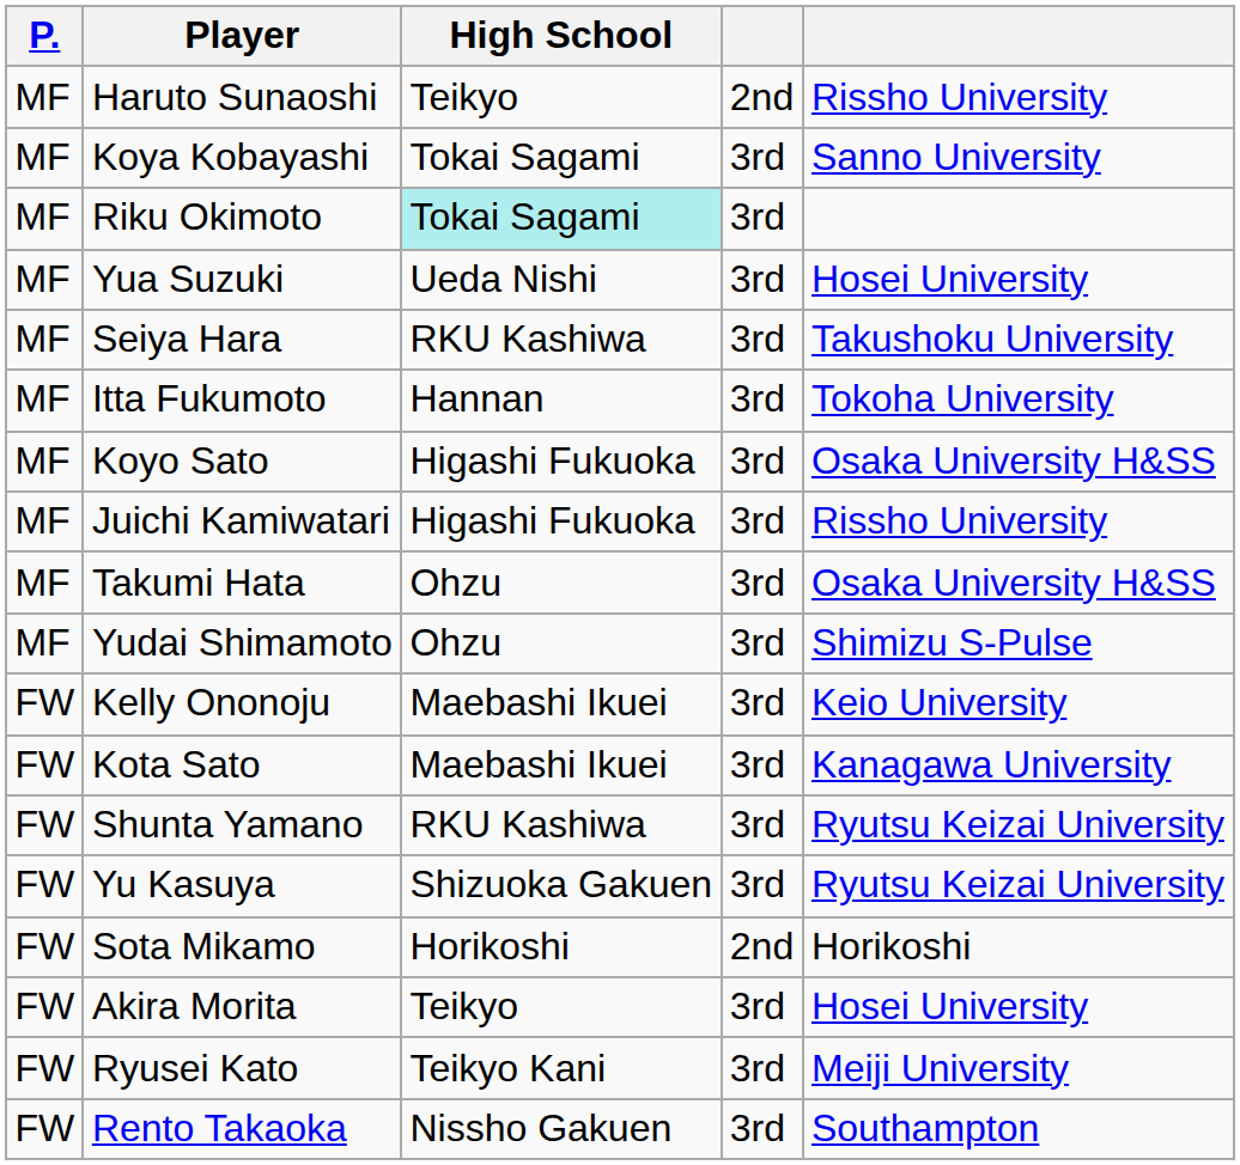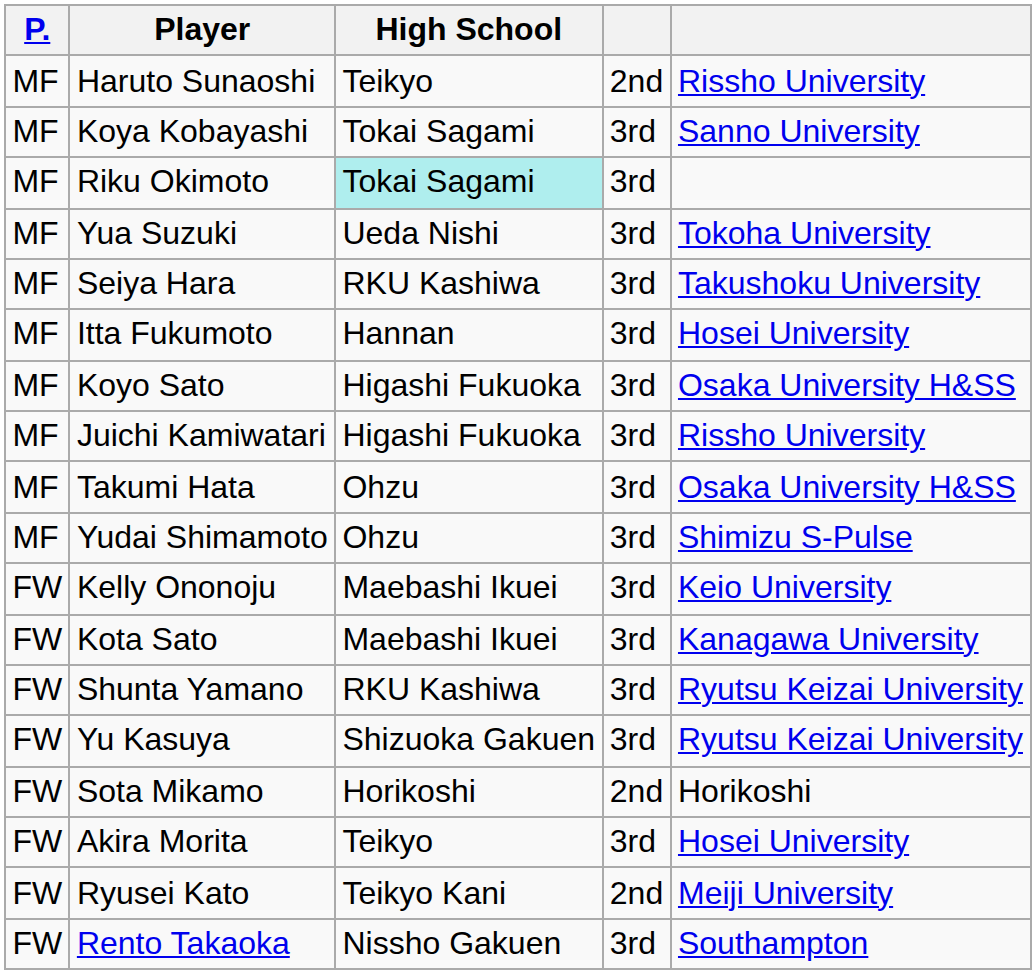 <table class="wikitable" style="text-align:left">
 <tr>
 <th><a href='#'>P.</a></th>
 <th>Player</th>
 <th>High School</th>
 <th></th>
 <th></th>
 </tr>
 <tr>
 <td>MF</td>
 <td>Haruto Sunaoshi</td>
 <td>Teikyo</td>
 <td>2nd</td>
 <td><a href='#'>Rissho University</a></td>
 </tr>
 <tr>
 <td>MF</td>
 <td>Koya Kobayashi</td>
 <td>Tokai Sagami</td>
 <td>3rd</td>
 <td><a href='#'>Sanno University</a></td>
 </tr>
 <tr>
 <td>MF</td>
 <td>Riku Okimoto</td>
 <td style="background: paleturquoise;">Tokai Sagami</td>
 <td>3rd</td>
 <td></td>
 </tr>
 <tr>
 <td>MF</td>
 <td>Yua Suzuki</td>
 <td>Ueda Nishi</td>
 <td>3rd</td>
-<td><a href='#'>Hosei University</a></td>
+<td><a href='#'>Tokoha University</a></td>
 </tr>
 <tr>
 <td>MF</td>
 <td>Seiya Hara</td>
 <td>RKU Kashiwa</td>
 <td>3rd</td>
 <td><a href='#'>Takushoku University</a></td>
 </tr>
 <tr>
 <td>MF</td>
 <td>Itta Fukumoto</td>
 <td>Hannan</td>
 <td>3rd</td>
-<td><a href='#'>Tokoha University</a></td>
+<td><a href='#'>Hosei University</a></td>
 </tr>
 <tr>
 <td>MF</td>
 <td>Koyo Sato</td>
 <td>Higashi Fukuoka</td>
 <td>3rd</td>
 <td><a href='#'>Osaka University H&SS</a></td>
 </tr>
 <tr>
 <td>MF</td>
 <td>Juichi Kamiwatari</td>
 <td>Higashi Fukuoka</td>
 <td>3rd</td>
 <td><a href='#'>Rissho University</a></td>
 </tr>
 <tr>
 <td>MF</td>
 <td>Takumi Hata</td>
 <td>Ohzu</td>
 <td>3rd</td>
 <td><a href='#'>Osaka University H&SS</a></td>
 </tr>
 <tr>
 <td>MF</td>
 <td>Yudai Shimamoto</td>
 <td>Ohzu</td>
 <td>3rd</td>
 <td><a href='#'>Shimizu S-Pulse</a></td>
 </tr>
 <tr>
 <td>FW</td>
 <td>Kelly Ononoju</td>
 <td>Maebashi Ikuei</td>
 <td>3rd</td>
 <td><a href='#'>Keio University</a></td>
 </tr>
 <tr>
 <td>FW</td>
 <td>Kota Sato</td>
 <td>Maebashi Ikuei</td>
 <td>3rd</td>
 <td><a href='#'>Kanagawa University</a></td>
 </tr>
 <tr>
 <td>FW</td>
 <td>Shunta Yamano</td>
 <td>RKU Kashiwa</td>
 <td>3rd</td>
 <td><a href='#'>Ryutsu Keizai University</a></td>
 </tr>
 <tr>
 <td>FW</td>
 <td>Yu Kasuya</td>
 <td>Shizuoka Gakuen</td>
 <td>3rd</td>
 <td><a href='#'>Ryutsu Keizai University</a></td>
 </tr>
 <tr>
 <td>FW</td>
 <td>Sota Mikamo</td>
 <td>Horikoshi</td>
 <td>2nd</td>
 <td>Horikoshi</td>
 </tr>
 <tr>
 <td>FW</td>
 <td>Akira Morita</td>
 <td>Teikyo</td>
 <td>3rd</td>
 <td><a href='#'>Hosei University</a></td>
 </tr>
 <tr>
 <td>FW</td>
 <td>Ryusei Kato</td>
 <td>Teikyo Kani</td>
-<td>3rd</td>
+<td>2nd</td>
 <td><a href='#'>Meiji University</a></td>
 </tr>
 <tr>
 <td>FW</td>
 <td><a href='#'>Rento Takaoka</a></td>
 <td>Nissho Gakuen</td>
 <td>3rd</td>
 <td> <a href='#'>Southampton</a></td>
 </tr>
 <tr>
 </tr>
 </table>
